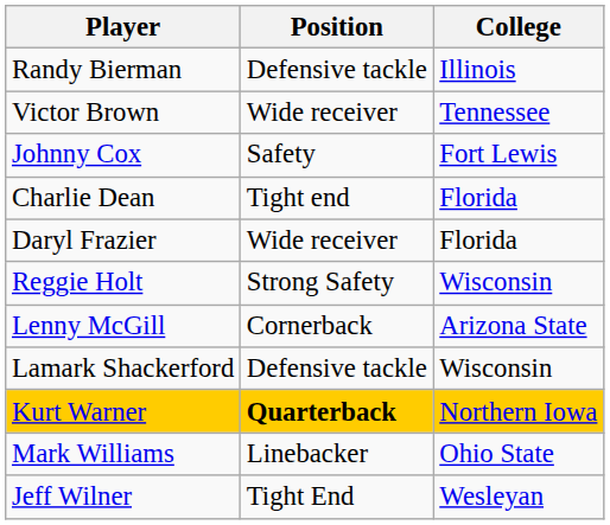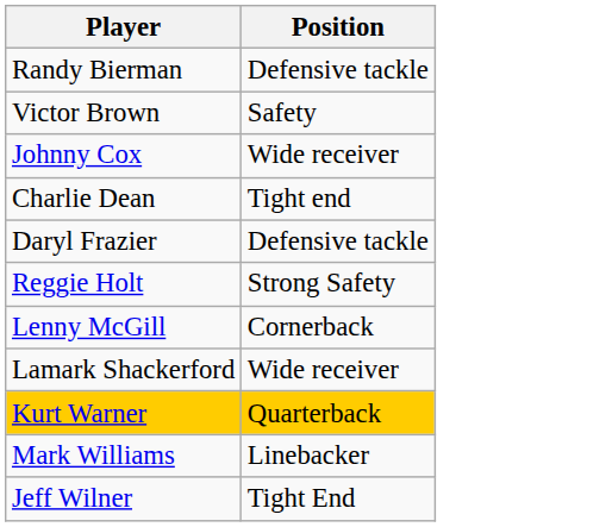 <table class="wikitable">
 <tr>
 <th>Player</th>
 <th>Position</th>
-<th>College</th>
 </tr>
 <tr>
 <td>Randy Bierman</td>
 <td>Defensive tackle</td>
-<td><a href='#'>Illinois</a></td>
 </tr>
 <tr>
 <td>Victor Brown</td>
-<td>Wide receiver</td>
-<td><a href='#'>Tennessee</a></td>
+<td>Safety</td>
 </tr>
 <tr>
 <td><a href='#'>Johnny Cox</a></td>
-<td>Safety</td>
-<td><a href='#'>Fort Lewis</a></td>
+<td>Wide receiver</td>
 </tr>
 <tr>
 <td>Charlie Dean</td>
 <td>Tight end</td>
-<td><a href='#'>Florida</a></td>
 </tr>
 <tr>
 <td>Daryl Frazier</td>
-<td>Wide receiver</td>
-<td>Florida</td>
+<td>Defensive tackle</td>
 </tr>
 <tr>
 <td><a href='#'>Reggie Holt</a></td>
 <td>Strong Safety</td>
-<td><a href='#'>Wisconsin</a></td>
 </tr>
 <tr>
 <td><a href='#'>Lenny McGill</a></td>
 <td>Cornerback</td>
-<td><a href='#'>Arizona State</a></td>
 </tr>
 <tr>
 <td>Lamark Shackerford</td>
-<td>Defensive tackle</td>
-<td>Wisconsin</td>
+<td>Wide receiver</td>
 </tr>
 <tr style="background:#fc0;">
 <td><a href='#'>Kurt Warner</a></td>
-<td><strong>Quarterback</strong></td>
-<td><a href='#'>Northern Iowa</a></td>
+<td>Quarterback</td>
 </tr>
 <tr>
 <td><a href='#'>Mark Williams</a></td>
 <td>Linebacker</td>
-<td><a href='#'>Ohio State</a></td>
 </tr>
 <tr>
 <td><a href='#'>Jeff Wilner</a></td>
 <td>Tight End</td>
-<td><a href='#'>Wesleyan</a></td>
 </tr>
 </table>
